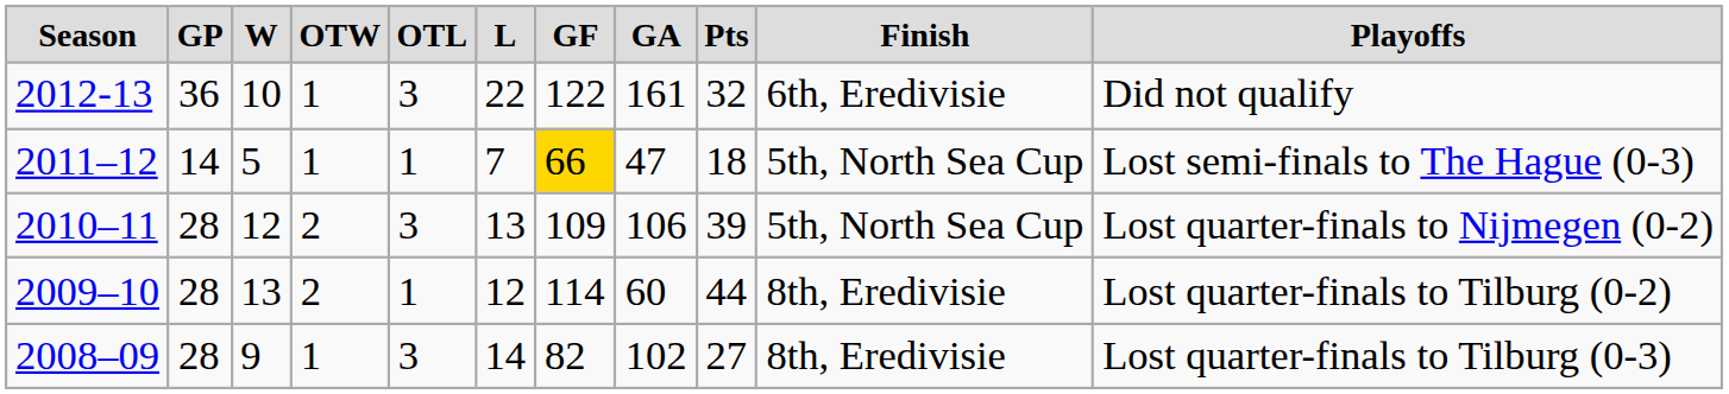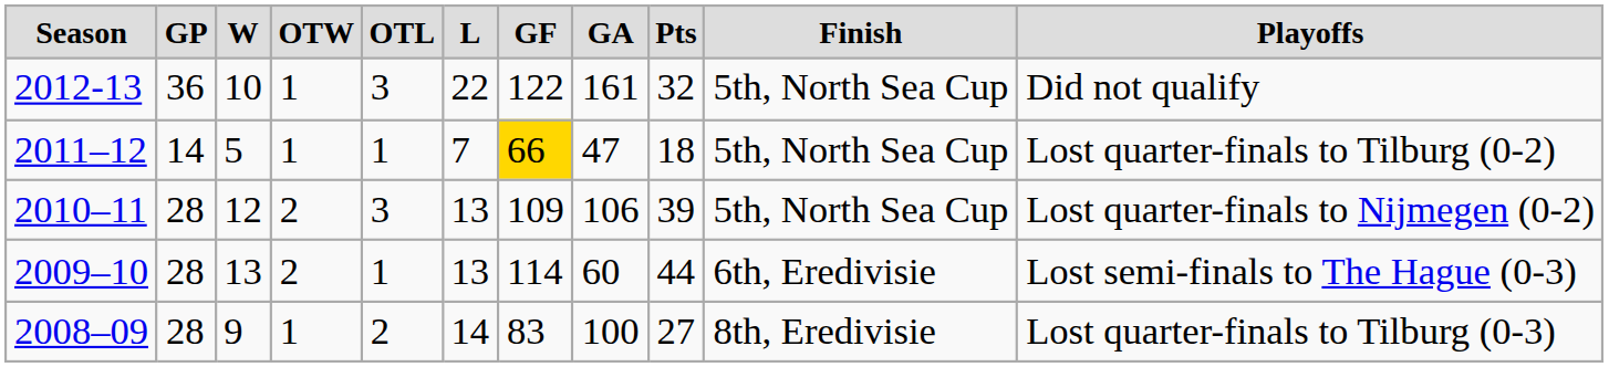 <table class="wikitable">
 <tr align="center" style="font-size: small; font-weight:bold; background-color:#dddddd; padding:5px;" |>
 <td>Season</td>
 <td>GP</td>
 <td>W</td>
 <td>OTW</td>
 <td>OTL</td>
 <td>L</td>
 <td>GF</td>
 <td>GA</td>
 <td>Pts</td>
 <td>Finish</td>
 <td>Playoffs</td>
 </tr>
 <tr>
 <td><a href='#'>2012-13</a></td>
 <td>36</td>
 <td>10</td>
 <td>1</td>
 <td>3</td>
 <td>22</td>
 <td>122</td>
 <td>161</td>
 <td>32</td>
-<td>6th, Eredivisie</td>
+<td>5th, North Sea Cup</td>
 <td>Did not qualify</td>
 </tr>
 <tr>
 <td><a href='#'>2011–12</a></td>
 <td>14</td>
 <td>5</td>
 <td>1</td>
 <td>1</td>
 <td>7</td>
 <td style="background: gold;">66</td>
 <td>47</td>
 <td>18</td>
 <td>5th, North Sea Cup</td>
-<td>Lost semi-finals to <a href='#'>The Hague</a> (0-3)</td>
+<td>Lost quarter-finals to Tilburg (0-2)</td>
 </tr>
 <tr>
 <td><a href='#'>2010–11</a></td>
 <td>28</td>
 <td>12</td>
 <td>2</td>
 <td>3</td>
 <td>13</td>
 <td>109</td>
 <td>106</td>
 <td>39</td>
 <td>5th, North Sea Cup</td>
 <td>Lost quarter-finals to <a href='#'>Nijmegen</a> (0-2)</td>
 </tr>
 <tr>
 <td><a href='#'>2009–10</a></td>
 <td>28</td>
 <td>13</td>
 <td>2</td>
 <td>1</td>
-<td>12</td>
+<td>13</td>
 <td>114</td>
 <td>60</td>
 <td>44</td>
-<td>8th, Eredivisie</td>
-<td>Lost quarter-finals to Tilburg (0-2)</td>
+<td>6th, Eredivisie</td>
+<td>Lost semi-finals to <a href='#'>The Hague</a> (0-3)</td>
 </tr>
 <tr>
 <td><a href='#'>2008–09</a></td>
 <td>28</td>
 <td>9</td>
 <td>1</td>
-<td>3</td>
+<td>2</td>
 <td>14</td>
-<td>82</td>
-<td>102</td>
+<td>83</td>
+<td>100</td>
 <td>27</td>
 <td>8th, Eredivisie</td>
 <td>Lost quarter-finals to Tilburg (0-3)</td>
 </tr>
 </table>
